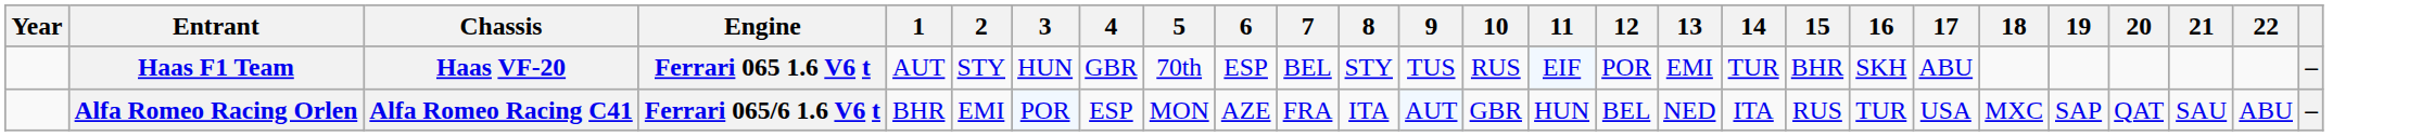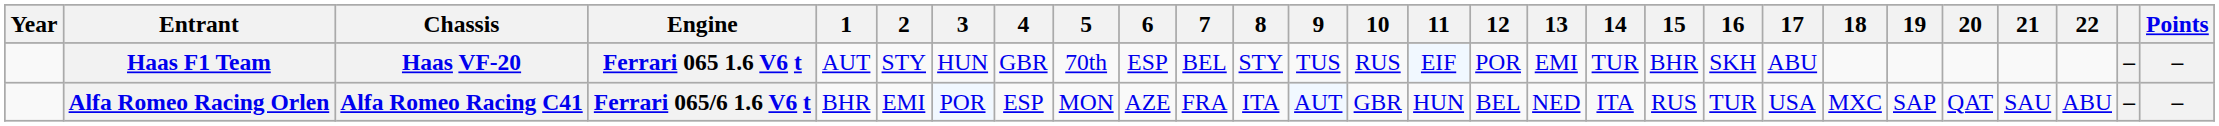 <table class="wikitable" style="text-align:center; font-size:85%">
 <tr>
 <th>Year</th>
 <th>Entrant</th>
 <th>Chassis</th>
 <th>Engine</th>
 <th>1</th>
 <th>2</th>
 <th>3</th>
 <th>4</th>
 <th>5</th>
 <th>6</th>
 <th>7</th>
 <th>8</th>
 <th>9</th>
 <th>10</th>
 <th>11</th>
 <th>12</th>
 <th>13</th>
 <th>14</th>
 <th>15</th>
 <th>16</th>
 <th>17</th>
 <th>18</th>
 <th>19</th>
 <th>20</th>
 <th>21</th>
 <th>22</th>
 <th></th>
+<th><a href='#'>Points</a></th>
 </tr>
 <tr>
 <td id=2020></td>
 <th nowrap><a href='#'>Haas F1 Team</a></th>
 <th nowrap><a href='#'>Haas</a> <a href='#'>VF-20</a></th>
 <th nowrap><a href='#'>Ferrari</a> 065 1.6 <a href='#'>V6</a> <a href='#'>t</a></th>
 <td><a href='#'>AUT</a></td>
 <td><a href='#'>STY</a></td>
 <td><a href='#'>HUN</a></td>
 <td><a href='#'>GBR</a></td>
 <td><a href='#'>70th</a></td>
 <td><a href='#'>ESP</a></td>
 <td><a href='#'>BEL</a></td>
 <td><a href='#'>STY</a></td>
 <td><a href='#'>TUS</a></td>
 <td><a href='#'>RUS</a></td>
 <td style="background:#F1F8FF;"><a href='#'>EIF</a><br></td>
 <td><a href='#'>POR</a></td>
 <td><a href='#'>EMI</a></td>
 <td><a href='#'>TUR</a></td>
 <td><a href='#'>BHR</a></td>
 <td><a href='#'>SKH</a></td>
 <td><a href='#'>ABU</a></td>
 <td></td>
 <td></td>
 <td></td>
 <td></td>
 <td></td>
+<th>–</th>
 <th>–</th>
 </tr>
 <tr>
 <td id=2021></td>
 <th nowrap><a href='#'>Alfa Romeo Racing Orlen</a></th>
 <th nowrap><a href='#'>Alfa Romeo Racing</a> <a href='#'>C41</a></th>
 <th nowrap><a href='#'>Ferrari</a> 065/6 1.6 <a href='#'>V6</a> <a href='#'>t</a></th>
 <td><a href='#'>BHR</a></td>
 <td><a href='#'>EMI</a></td>
 <td style="background:#F1F8FF;"><a href='#'>POR</a><br></td>
 <td><a href='#'>ESP</a></td>
 <td><a href='#'>MON</a></td>
 <td><a href='#'>AZE</a></td>
 <td><a href='#'>FRA</a></td>
 <td><a href='#'>ITA</a></td>
 <td style="background:#F1F8FF;"><a href='#'>AUT</a><br></td>
 <td><a href='#'>GBR</a></td>
 <td><a href='#'>HUN</a></td>
 <td><a href='#'>BEL</a></td>
 <td><a href='#'>NED</a></td>
 <td><a href='#'>ITA</a></td>
 <td><a href='#'>RUS</a></td>
 <td><a href='#'>TUR</a></td>
 <td><a href='#'>USA</a></td>
 <td><a href='#'>MXC</a></td>
 <td><a href='#'>SAP</a></td>
 <td><a href='#'>QAT</a></td>
 <td><a href='#'>SAU</a></td>
 <td><a href='#'>ABU</a></td>
 <th>–</th>
+<th>–</th>
 </tr>
 </table>
